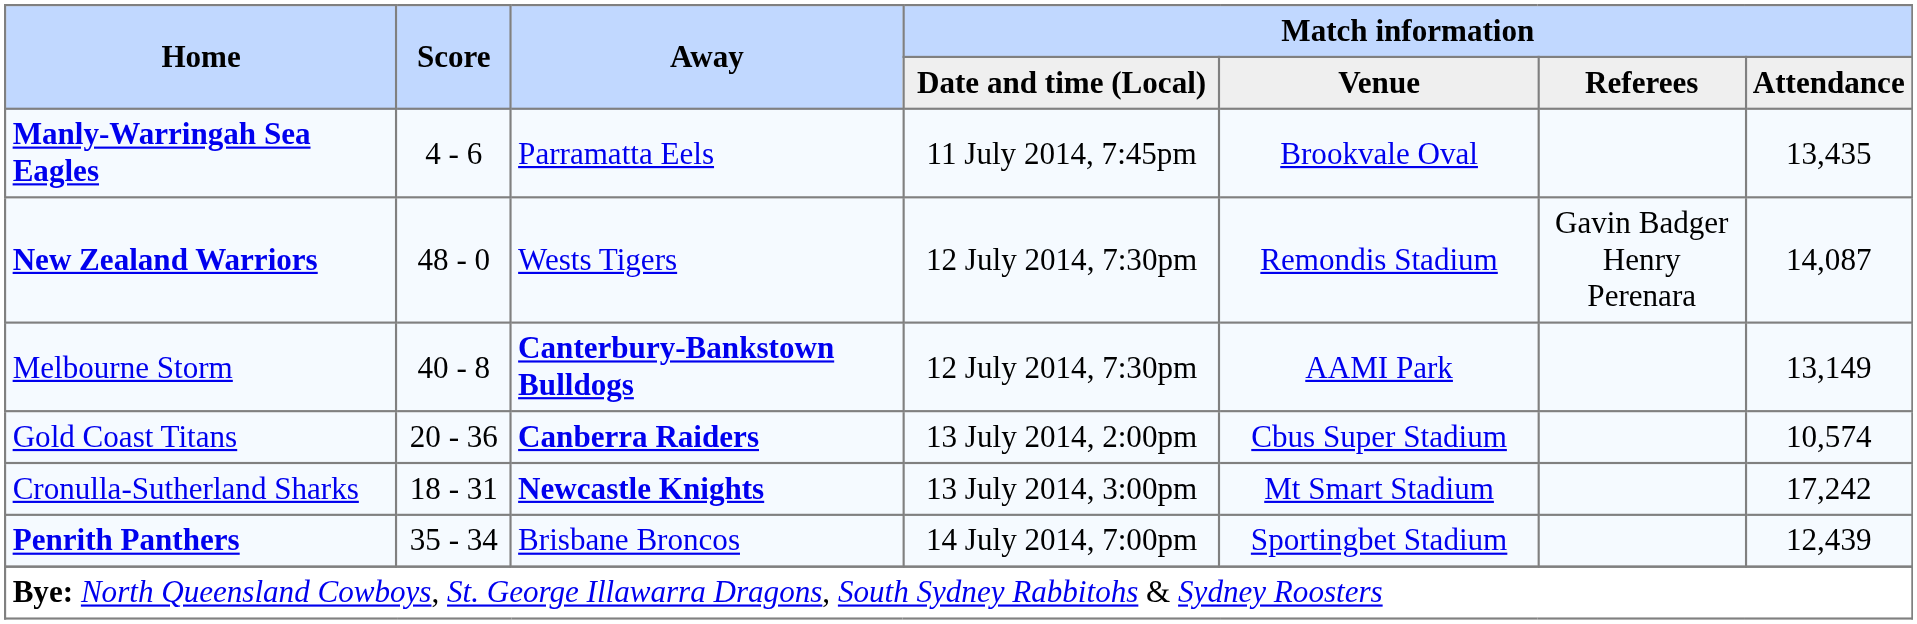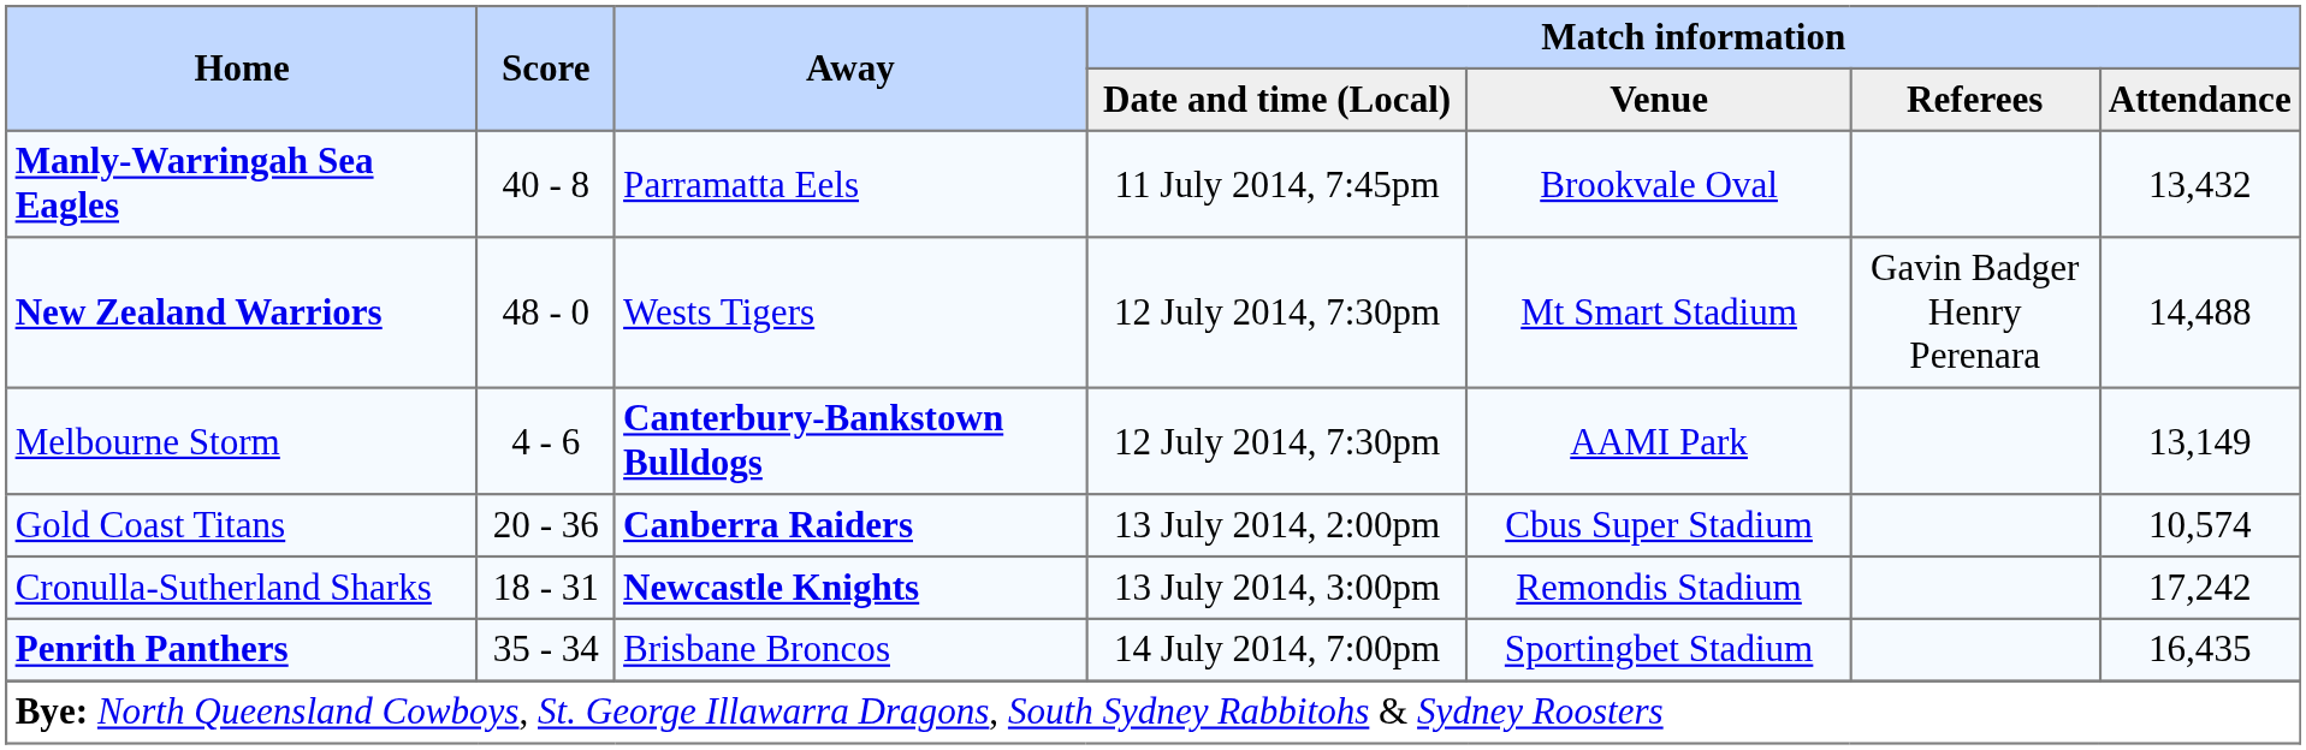 <table border="1" cellpadding="3" cellspacing="0" style="border-collapse:collapse; font-size:90%; width:100%;">
 <tr style="background:#c1d8ff;">
 <th rowspan="2" style="width:21%;">Home</th>
 <th rowspan="2" style="width:6%;">Score</th>
 <th rowspan="2" style="width:21%;">Away</th>
 <th colspan=6>Match information</th>
 </tr>
 <tr style="background:#efefef;">
 <th width=17%>Date and time (Local)</th>
 <th width=17%>Venue</th>
 <th width=11%>Referees</th>
 <th width=7%>Attendance</th>
 </tr>
 <tr style="text-align:center; background:#f5faff;">
 <td align=left> <strong><a href='#'>Manly-Warringah Sea Eagles</a></strong></td>
-<td>4 - 6</td>
+<td>40 - 8</td>
 <td align=left> <a href='#'>Parramatta Eels</a></td>
 <td>11 July 2014, 7:45pm</td>
 <td><a href='#'>Brookvale Oval</a></td>
 <td></td>
-<td>13,435</td>
+<td>13,432</td>
 </tr>
 <tr style="text-align:center; background:#f5faff;">
 <td align=left> <strong><a href='#'>New Zealand Warriors</a></strong></td>
 <td>48 - 0</td>
 <td align=left> <a href='#'>Wests Tigers</a></td>
 <td>12 July 2014, 7:30pm</td>
-<td><a href='#'>Remondis Stadium</a></td>
+<td><a href='#'>Mt Smart Stadium</a></td>
 <td>Gavin Badger<br>Henry Perenara</td>
-<td>14,087</td>
+<td>14,488</td>
 </tr>
 <tr style="text-align:center; background:#f5faff;">
 <td align=left> <a href='#'>Melbourne Storm</a></td>
-<td>40 - 8</td>
+<td>4 - 6</td>
 <td align=left> <strong><a href='#'>Canterbury-Bankstown Bulldogs</a></strong></td>
 <td>12 July 2014, 7:30pm</td>
 <td><a href='#'>AAMI Park</a></td>
 <td></td>
 <td>13,149</td>
 </tr>
 <tr style="text-align:center; background:#f5faff;">
 <td align=left> <a href='#'>Gold Coast Titans</a></td>
 <td>20 - 36</td>
 <td align=left> <strong><a href='#'>Canberra Raiders</a></strong></td>
 <td>13 July 2014, 2:00pm</td>
 <td><a href='#'>Cbus Super Stadium</a></td>
 <td></td>
 <td>10,574</td>
 </tr>
 <tr style="text-align:center; background:#f5faff;">
 <td align=left> <a href='#'>Cronulla-Sutherland Sharks</a></td>
 <td>18 - 31</td>
 <td align=left> <strong><a href='#'>Newcastle Knights</a></strong></td>
 <td>13 July 2014, 3:00pm</td>
-<td><a href='#'>Mt Smart Stadium</a></td>
+<td><a href='#'>Remondis Stadium</a></td>
 <td></td>
 <td>17,242</td>
 </tr>
 <tr style="text-align:center; background:#f5faff;">
 <td align=left> <strong><a href='#'>Penrith Panthers</a></strong></td>
 <td>35 - 34</td>
 <td align=left> <a href='#'>Brisbane Broncos</a></td>
 <td>14 July 2014, 7:00pm</td>
 <td><a href='#'>Sportingbet Stadium</a></td>
 <td></td>
-<td>12,439</td>
+<td>16,435</td>
 </tr>
 <tr style="text-align:center; background:#f5faff;">
 </tr>
 <tr>
 <td colspan="7" align="left"><strong>Bye:</strong> <em><a href='#'>North Queensland Cowboys</a></em>, <em><a href='#'>St. George Illawarra Dragons</a></em>, <em><a href='#'>South Sydney Rabbitohs</a></em> & <em><a href='#'>Sydney Roosters</a></em></td>
 </tr>
 </table>
